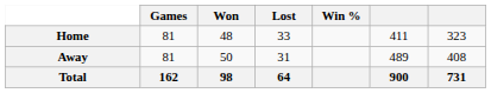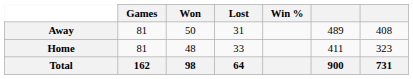 <table class="wikitable" style="margin:1em auto; font-size:95%; text-align:center; width:38em; border:0;">
 <tr>
 <td style="width:28%; background:#fff; border:0;"></td>
 <th style="width:12%;">Games</th>
 <th style="width:12%;">Won</th>
 <th style="width:12%;">Lost</th>
 <th style="width:12%;">Win %</th>
 <th style="width:12%;"></th>
 <th style="width:12%;"></th>
 </tr>
 <tr>
+<th>Away</th>
+<td>81</td>
+<td>50</td>
+<td>31</td>
+<td></td>
+<td>489</td>
+<td>408</td>
+</tr>
+<tr>
 <th>Home</th>
 <td>81</td>
 <td>48</td>
 <td>33</td>
 <td></td>
 <td>411</td>
 <td>323</td>
-</tr>
-<tr>
-<th>Away</th>
-<td>81</td>
-<td>50</td>
-<td>31</td>
-<td></td>
-<td>489</td>
-<td>408</td>
 </tr>
 <tr>
 <th>Total</th>
 <th>162</th>
 <th>98</th>
 <th>64</th>
 <th></th>
 <th>900</th>
 <th>731</th>
 </tr>
 </table>
